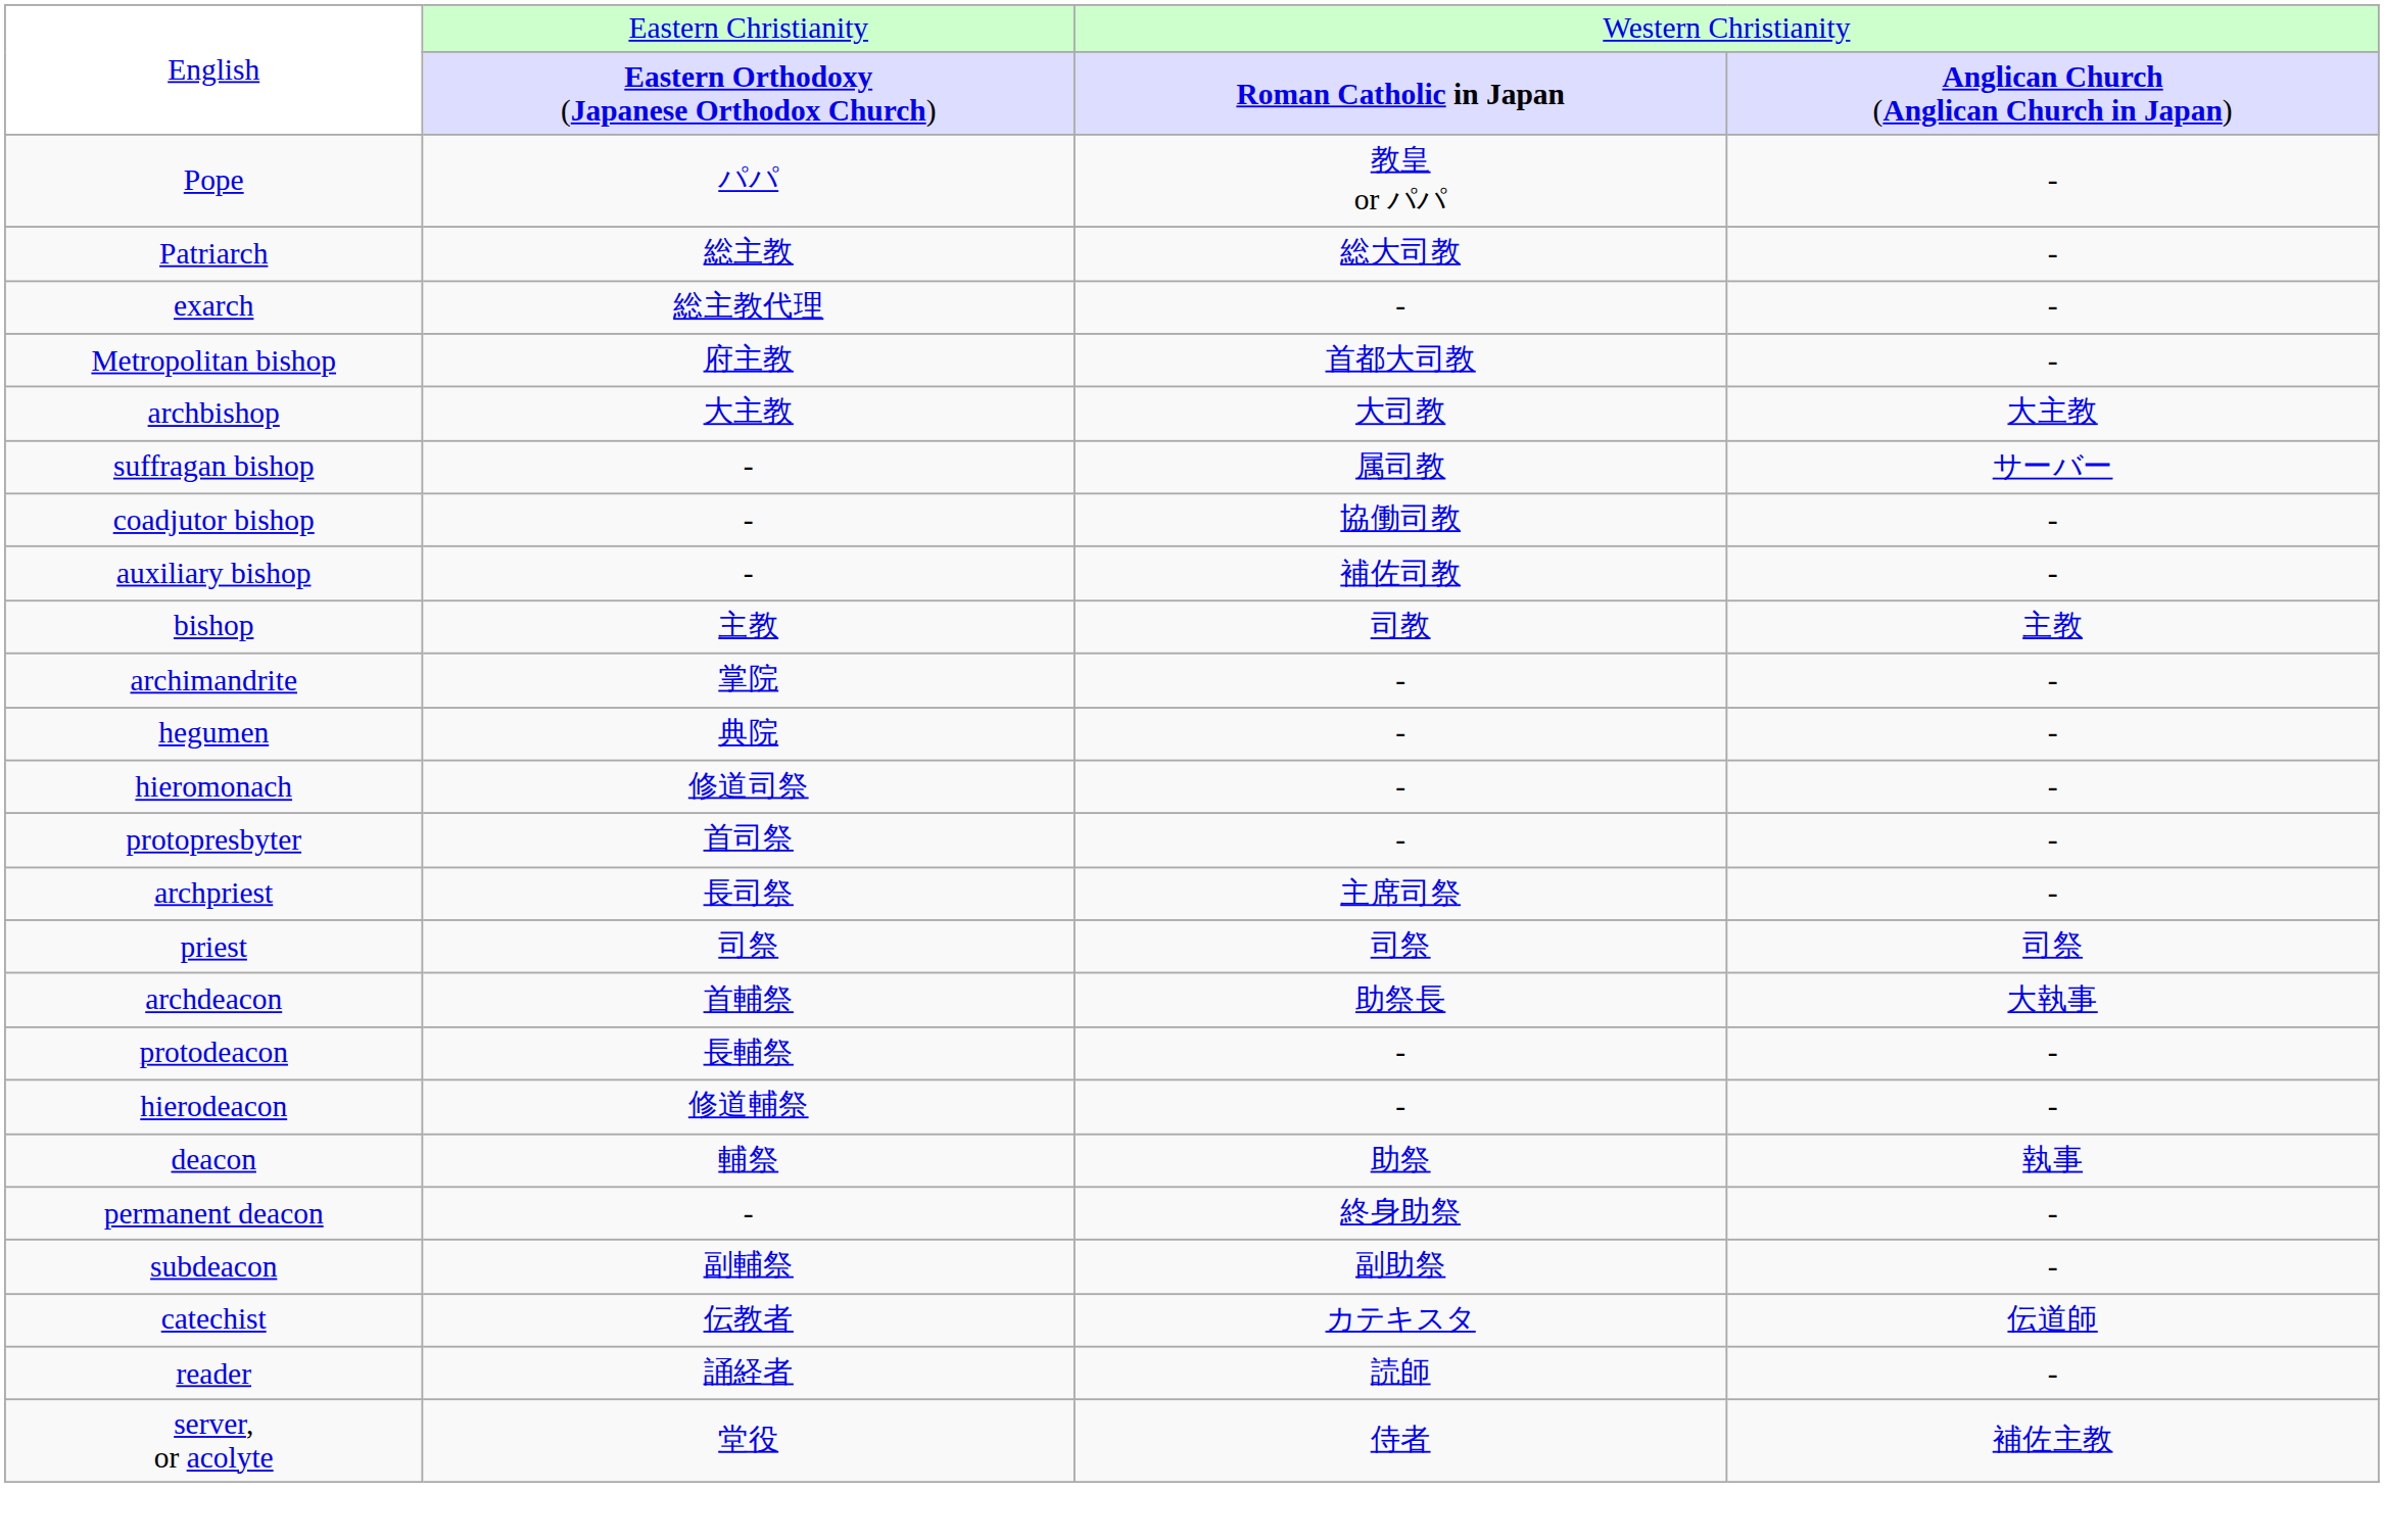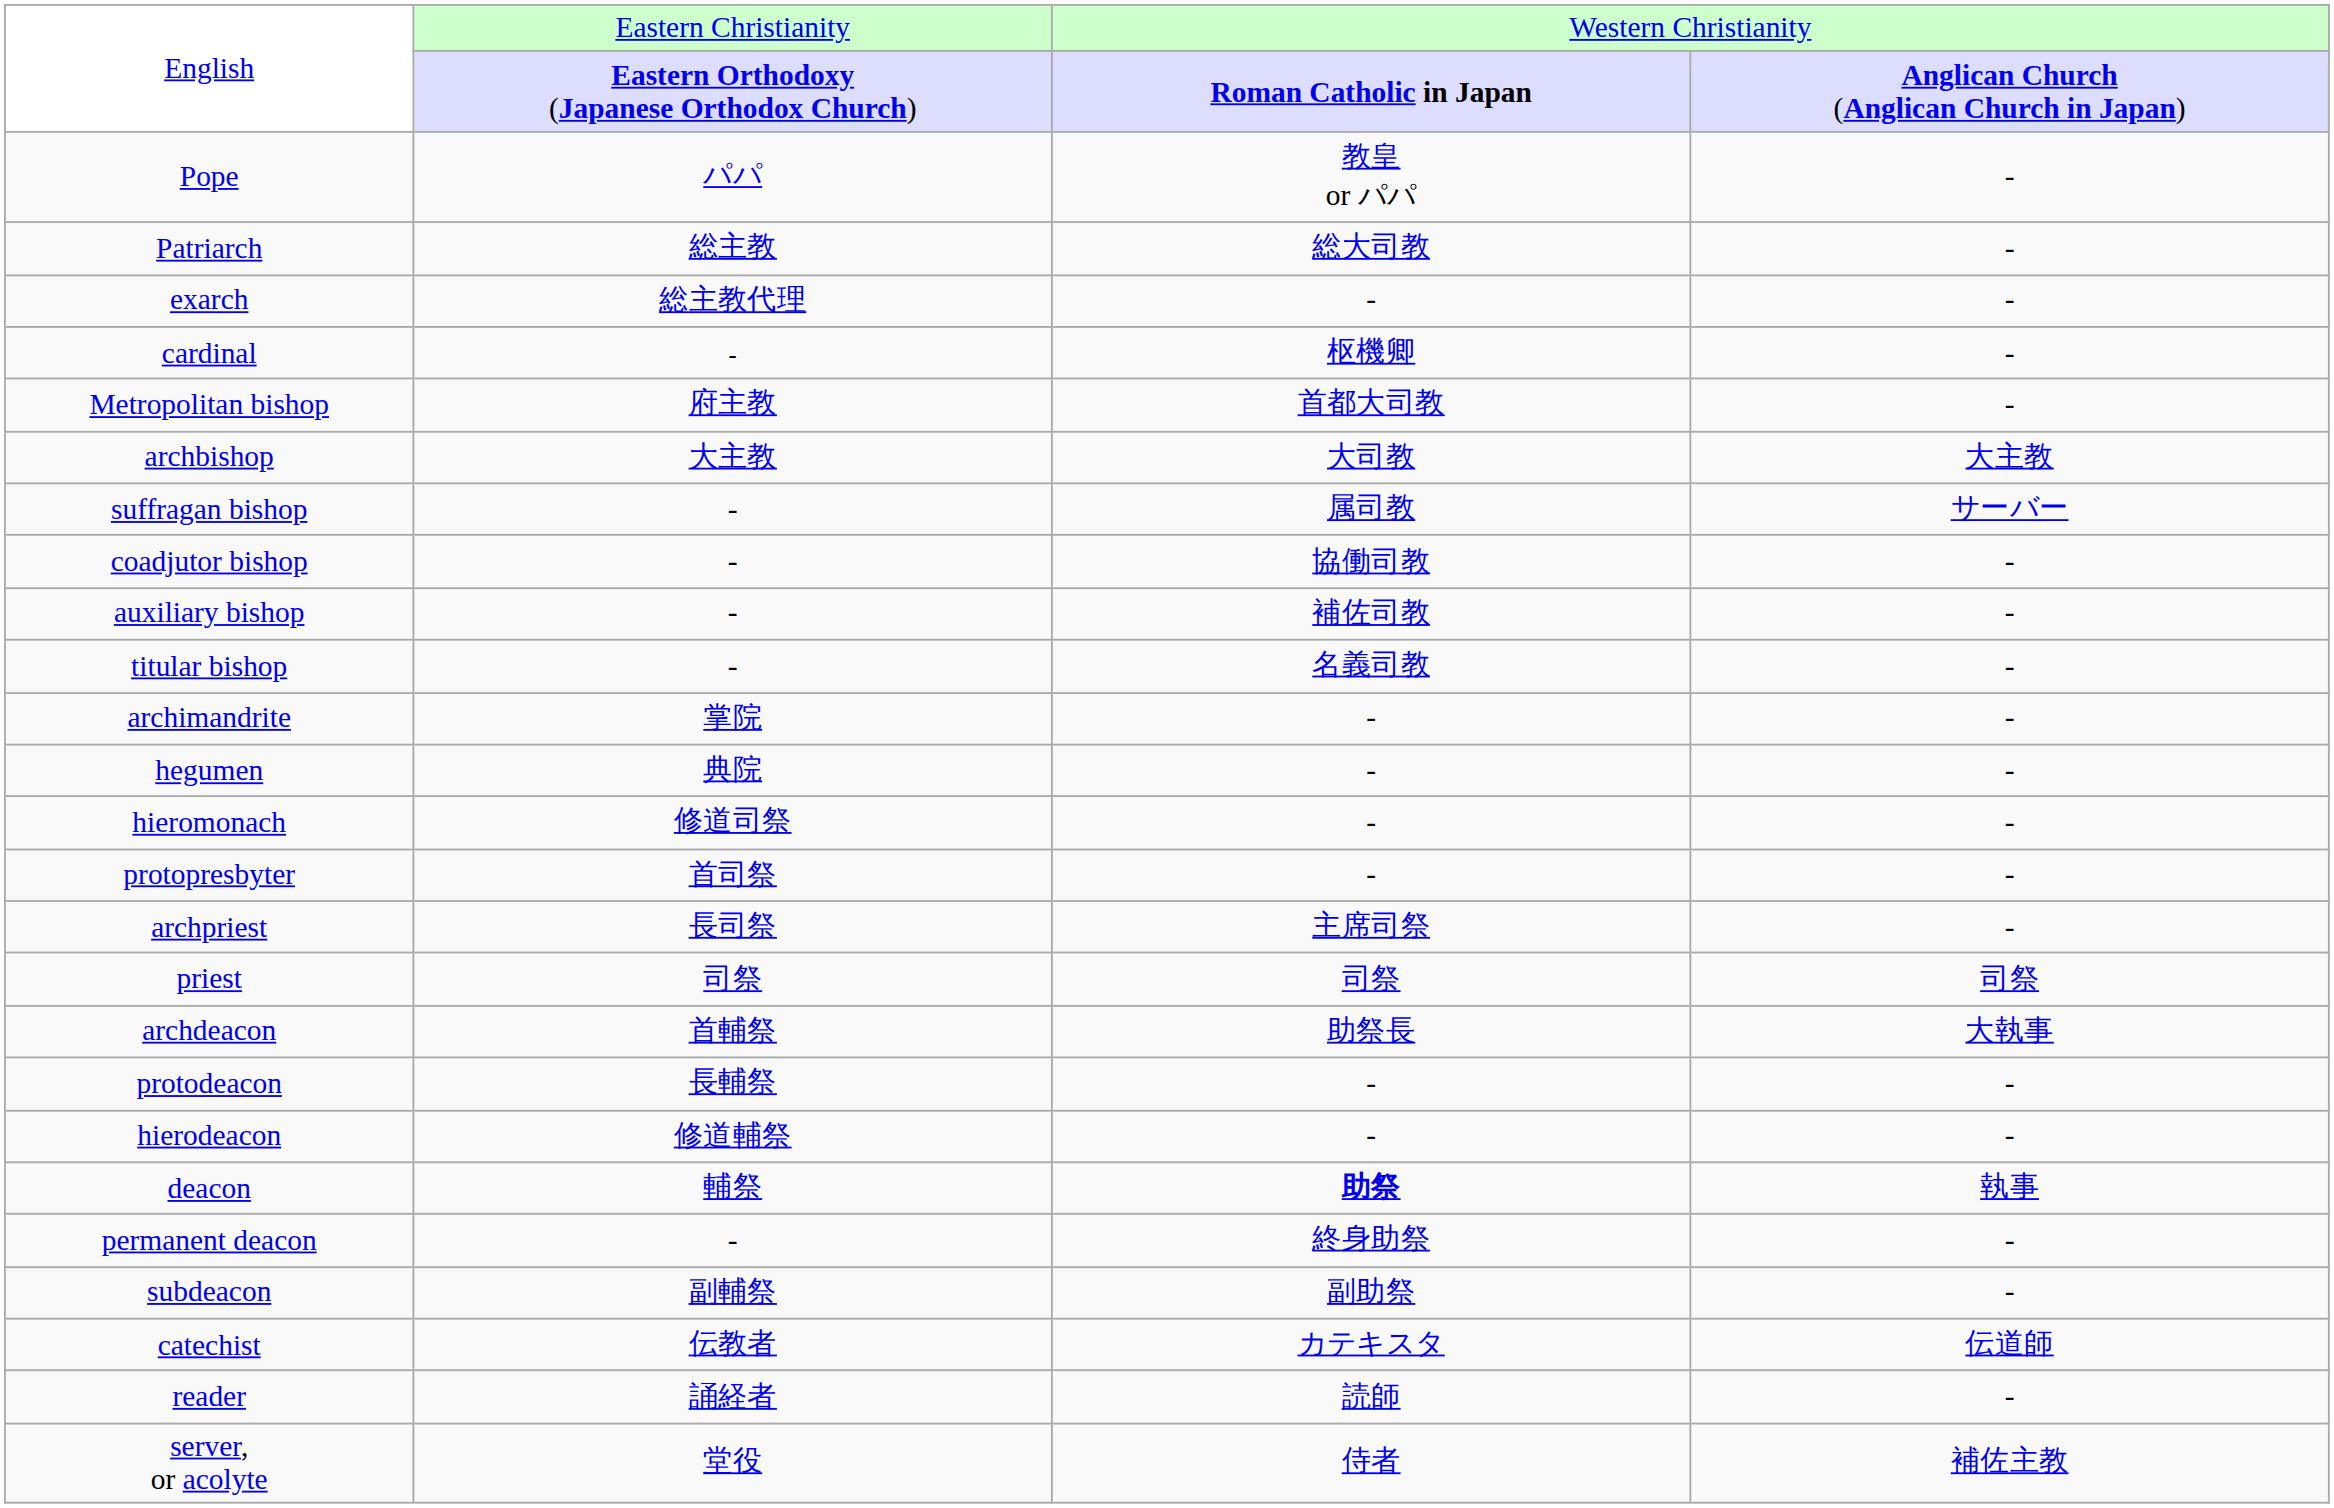 <table class="wikitable" style="width:100%">
 <tr>
 <td rowspan="2" style="width:16%; text-align:center; background-color:#fff"><a href='#'>English</a></td>
 <td style="width:25%; text-align:center; background-color:#cfc"><a href='#'>Eastern Christianity</a></td>
 <td colspan="2" style="text-align:center; background-color:#cfc"><a href='#'>Western Christianity</a></td>
 </tr>
 <tr>
 <td style="width:25%; text-align:center; background-color:#ddf"><strong><a href='#'>Eastern Orthodoxy</a></strong><br>(<strong><a href='#'>Japanese Orthodox Church</a></strong>)</td>
 <td style="width:25%; text-align:center; background-color:#ddf"><strong><a href='#'>Roman Catholic</a> in Japan</strong></td>
 <td style="width:25%; text-align:center; background-color:#ddf"><strong><a href='#'>Anglican Church</a></strong><br>(<strong><a href='#'>Anglican Church in Japan</a></strong>)</td>
 </tr>
 <tr>
 <td style="text-align:center"><a href='#'>Pope</a></td>
 <td style="text-align:center"><a href='#'>パパ</a></td>
 <td style="text-align:center"><a href='#'>教皇</a><br>or パパ</td>
 <td style="text-align:center">-</td>
 </tr>
 <tr>
 <td style="text-align:center"><a href='#'>Patriarch</a></td>
 <td style="text-align:center"><a href='#'>総主教</a></td>
 <td style="text-align:center"><a href='#'>総大司教</a></td>
 <td style="text-align:center">-</td>
 </tr>
 <tr>
 <td style="text-align:center"><a href='#'>exarch</a></td>
 <td style="text-align:center"><a href='#'>総主教代理</a></td>
 <td style="text-align:center">-</td>
+<td style="text-align:center">-</td>
+</tr>
+<tr>
+<td style="text-align:center"><a href='#'>cardinal</a></td>
+<td style="text-align:center"><small> - </small></td>
+<td style="text-align:center"><a href='#'>枢機卿</a></td>
 <td style="text-align:center">-</td>
 </tr>
 <tr>
 <td style="text-align:center"><a href='#'>Metropolitan bishop</a></td>
 <td style="text-align:center"><a href='#'>府主教</a></td>
 <td style="text-align:center"><a href='#'>首都大司教</a></td>
 <td style="text-align:center">-</td>
 </tr>
 <tr>
 <td style="text-align:center"><a href='#'>archbishop</a></td>
 <td style="text-align:center"><a href='#'>大主教</a></td>
 <td style="text-align:center"><a href='#'>大司教</a></td>
 <td style="text-align:center"><a href='#'>大主教</a></td>
 </tr>
 <tr>
 <td style="text-align:center"><a href='#'>suffragan bishop</a></td>
 <td style="text-align:center">-</td>
 <td style="text-align:center"><a href='#'>属司教</a></td>
 <td style="text-align:center"><a href='#'>サーバー</a></td>
 </tr>
 <tr>
 <td style="text-align:center"><a href='#'>coadjutor bishop</a></td>
 <td style="text-align:center">-</td>
 <td style="text-align:center"><a href='#'>協働司教</a></td>
 <td style="text-align:center">-</td>
 </tr>
 <tr>
 <td style="text-align:center"><a href='#'>auxiliary bishop</a></td>
 <td style="text-align:center">-</td>
 <td style="text-align:center"><a href='#'>補佐司教</a></td>
 <td style="text-align:center">-</td>
 </tr>
 <tr>
-<td style="text-align:center"><a href='#'>bishop</a></td>
-<td style="text-align:center"><a href='#'>主教</a></td>
-<td style="text-align:center"><a href='#'>司教</a></td>
-<td style="text-align:center"><a href='#'>主教</a></td>
+<td style="text-align:center"><a href='#'>titular bishop</a></td>
+<td style="text-align:center">-</td>
+<td style="text-align:center"><a href='#'>名義司教</a></td>
+<td style="text-align:center">-</td>
 </tr>
 <tr>
 <td style="text-align:center"><a href='#'>archimandrite</a></td>
 <td style="text-align:center"><a href='#'>掌院</a></td>
 <td style="text-align:center">-</td>
 <td style="text-align:center">-</td>
 </tr>
 <tr>
 <td style="text-align:center"><a href='#'>hegumen</a></td>
 <td style="text-align:center"><a href='#'>典院</a></td>
 <td style="text-align:center">-</td>
 <td style="text-align:center">-</td>
 </tr>
 <tr>
 <td style="text-align:center"><a href='#'>hieromonach</a></td>
 <td style="text-align:center"><a href='#'>修道司祭</a></td>
 <td style="text-align:center">-</td>
 <td style="text-align:center">-</td>
 </tr>
 <tr>
 <td style="text-align:center"><a href='#'>protopresbyter</a></td>
 <td style="text-align:center"><a href='#'>首司祭</a></td>
 <td style="text-align:center">-</td>
 <td style="text-align:center">-</td>
 </tr>
 <tr>
 <td style="text-align:center"><a href='#'>archpriest</a></td>
 <td style="text-align:center"><a href='#'>長司祭</a></td>
 <td style="text-align:center"><a href='#'>主席司祭</a></td>
 <td style="text-align:center">-</td>
 </tr>
 <tr>
 <td style="text-align:center"><a href='#'>priest</a></td>
 <td style="text-align:center"><a href='#'>司祭</a></td>
 <td style="text-align:center"><a href='#'>司祭</a></td>
 <td style="text-align:center"><a href='#'>司祭</a></td>
 </tr>
 <tr>
 <td style="text-align:center"><a href='#'>archdeacon</a></td>
 <td style="text-align:center"><a href='#'>首輔祭</a></td>
 <td style="text-align:center"><a href='#'>助祭長</a></td>
 <td style="text-align:center"><a href='#'>大執事</a></td>
 </tr>
 <tr>
 <td style="text-align:center"><a href='#'>protodeacon</a></td>
 <td style="text-align:center"><a href='#'>長輔祭</a></td>
 <td style="text-align:center">-</td>
 <td style="text-align:center">-</td>
 </tr>
 <tr>
 <td style="text-align:center"><a href='#'>hierodeacon</a></td>
 <td style="text-align:center"><a href='#'>修道輔祭</a></td>
 <td style="text-align:center">-</td>
 <td style="text-align:center">-</td>
 </tr>
 <tr>
 <td style="text-align:center"><a href='#'>deacon</a></td>
 <td style="text-align:center"><a href='#'>輔祭</a></td>
-<td style="text-align:center"><a href='#'>助祭</a></td>
+<td style="text-align:center"><strong><a href='#'>助祭</a></strong></td>
 <td style="text-align:center"><a href='#'>執事</a></td>
 </tr>
 <tr>
 <td style="text-align:center"><a href='#'>permanent deacon</a></td>
 <td style="text-align:center">-</td>
 <td style="text-align:center"><a href='#'>終身助祭</a></td>
 <td style="text-align:center">-</td>
 </tr>
 <tr>
 <td style="text-align:center"><a href='#'>subdeacon</a></td>
 <td style="text-align:center"><a href='#'>副輔祭</a></td>
 <td style="text-align:center"><a href='#'>副助祭</a></td>
 <td style="text-align:center">-</td>
 </tr>
 <tr>
 <td style="text-align:center"><a href='#'>catechist</a></td>
 <td style="text-align:center"><a href='#'>伝教者</a></td>
 <td style="text-align:center"><a href='#'>カテキスタ</a></td>
 <td style="text-align:center"><a href='#'>伝道師</a></td>
 </tr>
 <tr>
 <td style="text-align:center"><a href='#'>reader</a></td>
 <td style="text-align:center"><a href='#'>誦経者</a></td>
 <td style="text-align:center"><a href='#'>読師</a></td>
 <td style="text-align:center">-</td>
 </tr>
 <tr>
 <td style="text-align:center"><a href='#'>server</a>, <br>or <a href='#'>acolyte</a></td>
 <td style="text-align:center"><a href='#'>堂役</a></td>
 <td style="text-align:center"><a href='#'>侍者</a></td>
 <td style="text-align:center"><a href='#'>補佐主教</a></td>
 </tr>
 </table>
